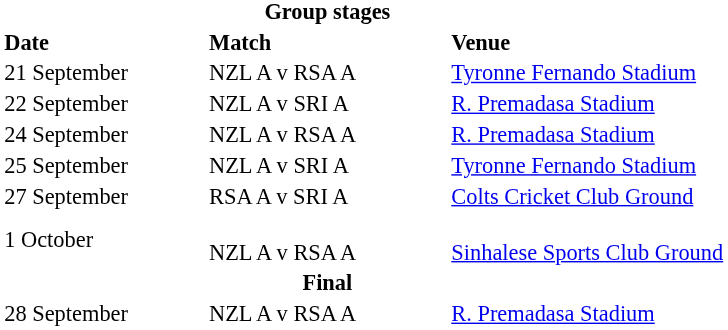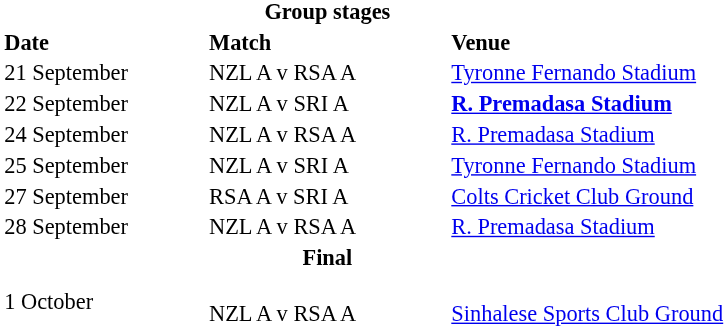 <table width=72%>
 <tr>
 <td></td>
 <th align="center">Group stages</th>
 </tr>
 <tr>
 <th align="left">Date</th>
 <th align="left">Match</th>
 <th align="left">Venue</th>
 </tr>
 <tr>
 <td>21 September</td>
 <td>NZL A v RSA A</td>
 <td><a href='#'>Tyronne Fernando Stadium</a></td>
 </tr>
 <tr>
 <td>22 September</td>
 <td>NZL A v SRI A</td>
-<td><a href='#'>R. Premadasa Stadium</a></td>
+<td><strong><a href='#'>R. Premadasa Stadium</a></strong></td>
 </tr>
 <tr>
 <td>24 September</td>
 <td>NZL A v RSA A</td>
 <td><a href='#'>R. Premadasa Stadium</a></td>
 </tr>
 <tr>
 <td>25 September</td>
 <td>NZL A v SRI A</td>
 <td><a href='#'>Tyronne Fernando Stadium</a></td>
 </tr>
 <tr>
 <td>27 September</td>
 <td>RSA A v SRI A</td>
 <td><a href='#'>Colts Cricket Club Ground</a></td>
 </tr>
 <tr>
-<td>1 October</td>
-<td><br>NZL A v RSA A</td>
-<td><br><a href='#'>Sinhalese Sports Club Ground</a></td>
+<td>28 September</td>
+<td>NZL A v RSA A</td>
+<td><a href='#'>R. Premadasa Stadium</a></td>
 </tr>
 <tr>
 <td></td>
 <th align="center">Final</th>
 <td></td>
 </tr>
 <tr>
-<td>28 September</td>
-<td>NZL A v RSA A</td>
-<td><a href='#'>R. Premadasa Stadium</a></td>
+<td>1 October</td>
+<td><br>NZL A v RSA A</td>
+<td><br><a href='#'>Sinhalese Sports Club Ground</a></td>
 </tr>
 </table>
